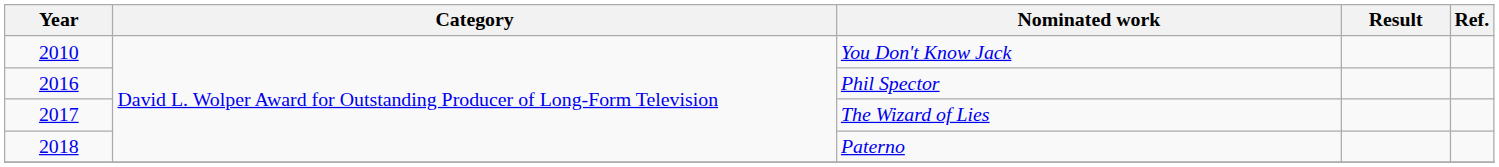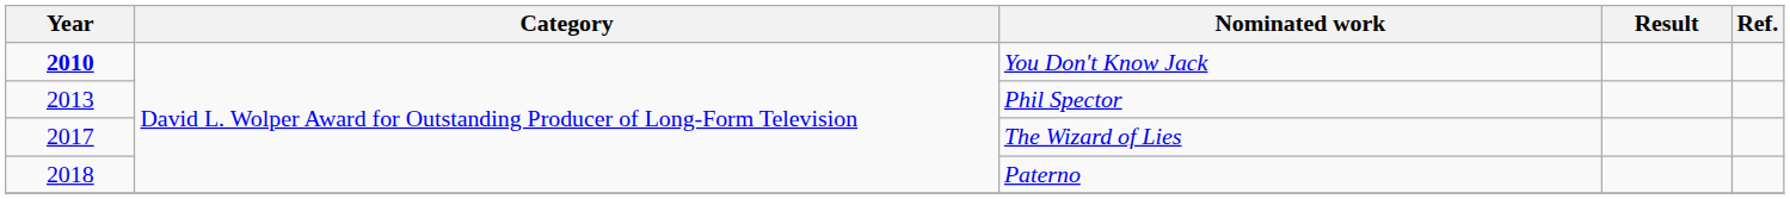 <table class=wikitable>
 <tr>
 <th scope="col" style="width:5em;">Year</th>
 <th scope="col" style="width:36em;">Category</th>
 <th scope="col" style="width:25em;">Nominated work</th>
 <th scope="col" style="width:5em;">Result</th>
 <th>Ref.</th>
 </tr>
 <tr>
-<td style="text-align:center;"><a href='#'>2010</a></td>
+<td style="text-align:center;"><strong><a href='#'>2010</a></strong></td>
 <td rowspan="4"><a href='#'>David L. Wolper Award for Outstanding Producer of Long-Form Television</a></td>
 <td><em><a href='#'>You Don't Know Jack</a></em></td>
 <td></td>
 <td style="text-align:center;"></td>
 </tr>
 <tr>
-<td style="text-align:center;"><a href='#'>2016</a></td>
+<td style="text-align:center;"><a href='#'>2013</a></td>
 <td><em><a href='#'>Phil Spector</a></em></td>
 <td></td>
 <td style="text-align:center;"></td>
 </tr>
 <tr>
 <td style="text-align:center;"><a href='#'>2017</a></td>
 <td><em><a href='#'>The Wizard of Lies</a></em></td>
 <td></td>
 <td style="text-align:center;"></td>
 </tr>
 <tr>
 <td style="text-align:center;"><a href='#'>2018</a></td>
 <td><em><a href='#'>Paterno</a></em></td>
 <td></td>
 <td style="text-align:center;"></td>
 </tr>
 <tr>
 </tr>
 </table>
